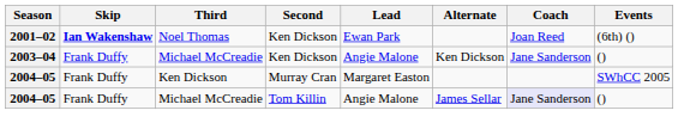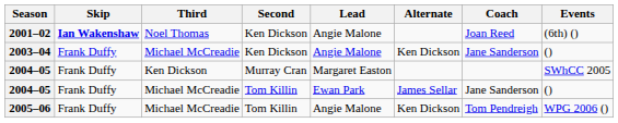 <table class="wikitable">
 <tr>
 <th scope="col" width=60>Season</th>
 <th scope="col">Skip</th>
 <th scope="col">Third</th>
 <th scope="col">Second</th>
 <th scope="col">Lead</th>
 <th scope="col">Alternate</th>
 <th scope="col">Coach</th>
 <th scope="col">Events</th>
 </tr>
 <tr>
 <th scope="row">2001–02</th>
 <td><strong><a href='#'>Ian Wakenshaw</a></strong></td>
 <td><a href='#'>Noel Thomas</a></td>
 <td>Ken Dickson</td>
-<td><a href='#'>Ewan Park</a></td>
+<td>Angie Malone</td>
 <td></td>
 <td><a href='#'>Joan Reed</a></td>
 <td> (6th) ()</td>
 </tr>
 <tr>
 <th scope="row">2003–04</th>
 <td><a href='#'>Frank Duffy</a></td>
 <td><a href='#'>Michael McCreadie</a></td>
 <td>Ken Dickson</td>
 <td><a href='#'>Angie Malone</a></td>
 <td>Ken Dickson</td>
 <td><a href='#'>Jane Sanderson</a></td>
 <td>  ()</td>
 </tr>
 <tr>
 <th scope="row">2004–05</th>
 <td>Frank Duffy</td>
 <td>Ken Dickson</td>
 <td>Murray Cran</td>
 <td>Margaret Easton</td>
 <td></td>
 <td></td>
 <td><a href='#'>SWhCC</a> 2005 </td>
 </tr>
 <tr>
 <th scope="row">2004–05</th>
 <td>Frank Duffy</td>
 <td>Michael McCreadie</td>
 <td><a href='#'>Tom Killin</a></td>
-<td>Angie Malone</td>
+<td><a href='#'>Ewan Park</a></td>
 <td><a href='#'>James Sellar</a></td>
-<td style="background: lavender;">Jane Sanderson</td>
+<td>Jane Sanderson</td>
 <td>  ()</td>
 </tr>
+<tr>
+<th scope="row">2005–06</th>
+<td>Frank Duffy</td>
+<td>Michael McCreadie</td>
+<td>Tom Killin</td>
+<td>Angie Malone</td>
+<td>Ken Dickson</td>
+<td><a href='#'>Tom Pendreigh</a></td>
+<td><a href='#'>WPG 2006</a>  ()</td>
+</tr>
 </table>
